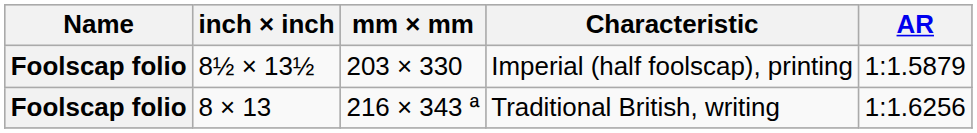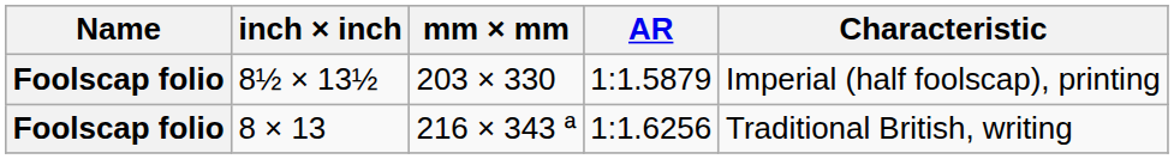 <table class="wikitable">
 <tr>
 <th>Name</th>
 <th>inch × inch</th>
 <th>mm × mm</th>
+<th><a href='#'>AR</a></th>
 <th>Characteristic</th>
-<th><a href='#'>AR</a></th>
 </tr>
 <tr>
 <th>Foolscap folio</th>
 <td>8½  ×  13½</td>
 <td>203 × 330</td>
+<td>1:1.5879</td>
 <td>Imperial (half foolscap), printing</td>
-<td>1:1.5879</td>
 </tr>
 <tr>
 <th>Foolscap folio</th>
 <td>8  ×  13</td>
 <td>216 × 343 ª</td>
+<td>1:1.6256</td>
 <td>Traditional British, writing </td>
-<td>1:1.6256</td>
 </tr>
 </table>
